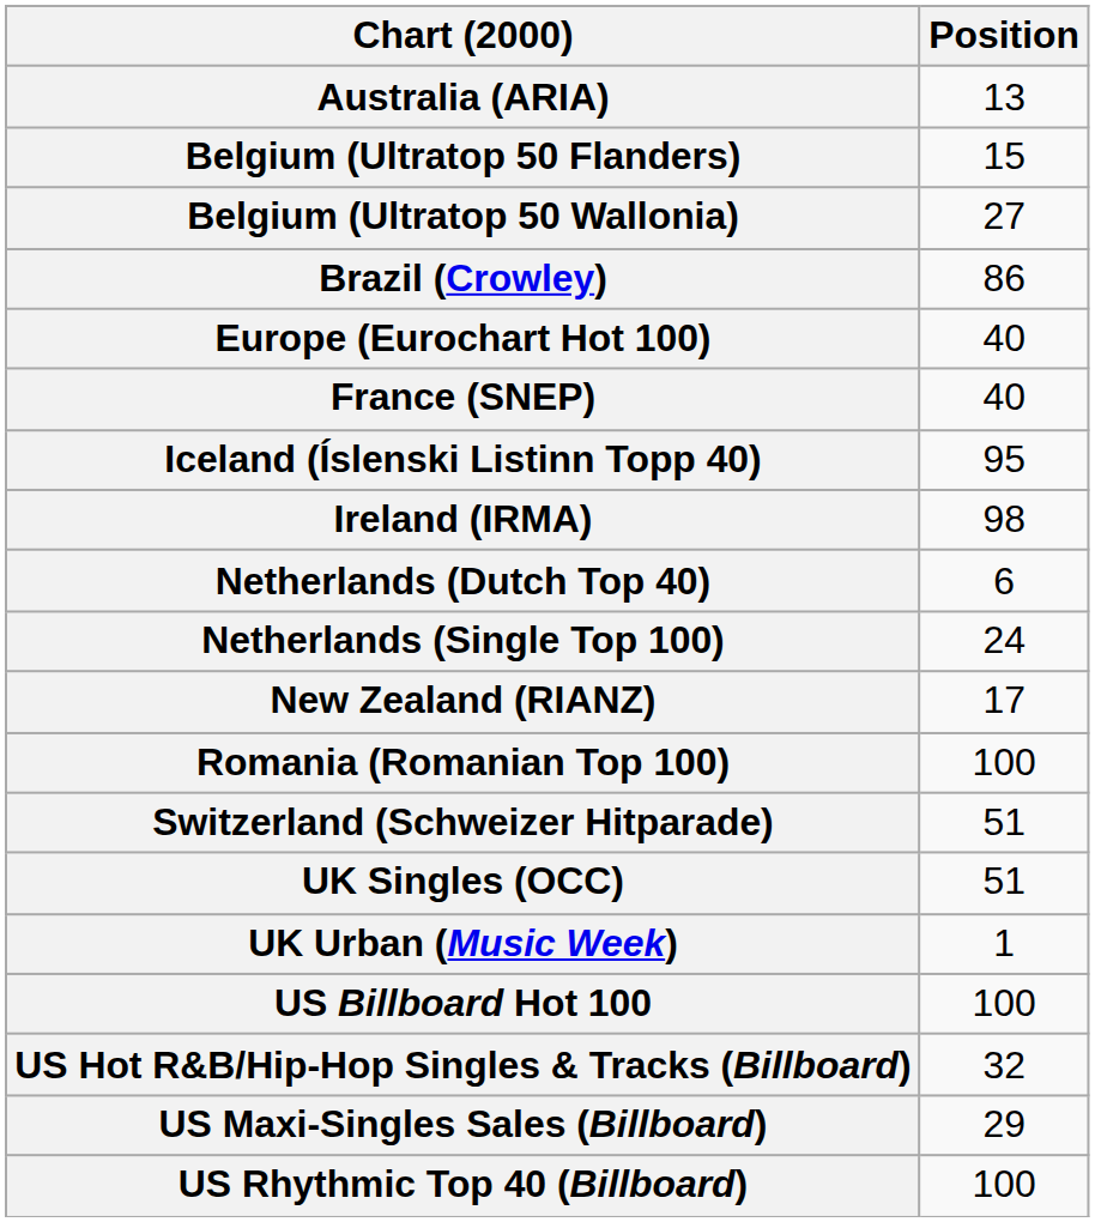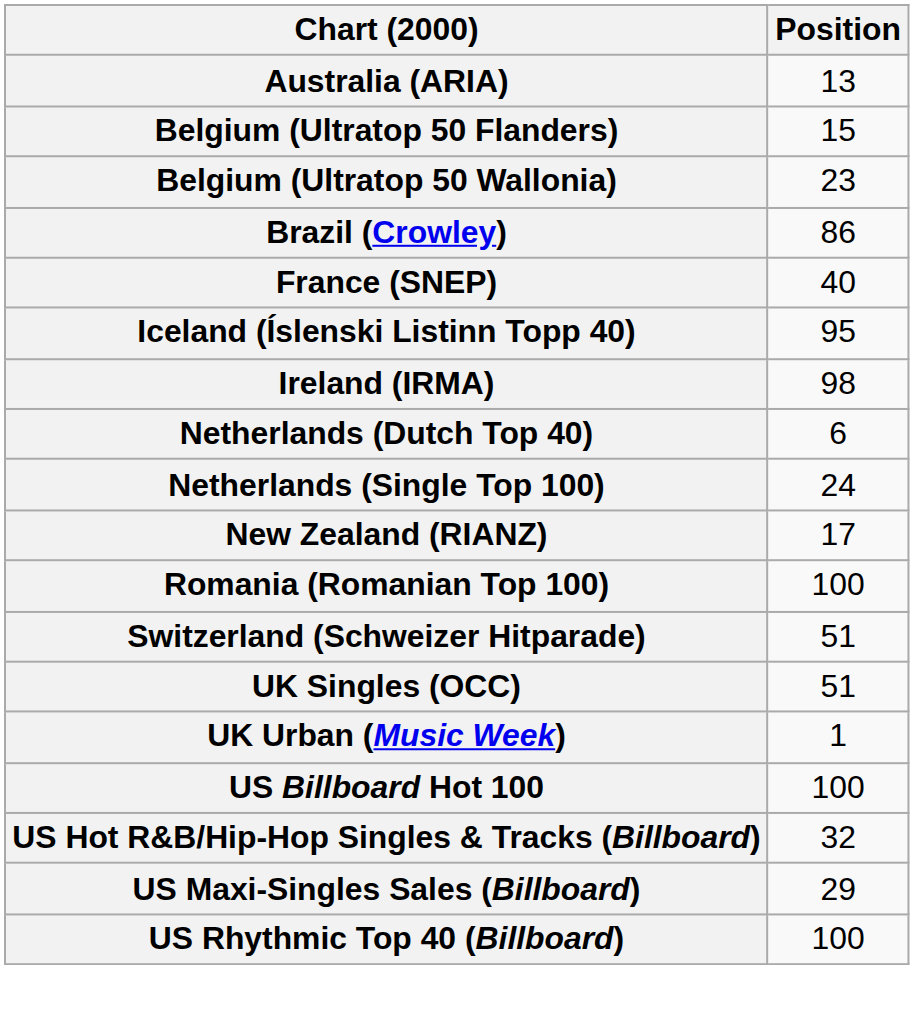 <table class="wikitable sortable plainrowheaders" style="text-align:center">
 <tr>
 <th>Chart (2000)</th>
 <th>Position</th>
 </tr>
 <tr>
 <th scope="row">Australia (ARIA)</th>
 <td>13</td>
 </tr>
 <tr>
 <th scope="row">Belgium (Ultratop 50 Flanders)</th>
 <td>15</td>
 </tr>
 <tr>
 <th scope="row">Belgium (Ultratop 50 Wallonia)</th>
-<td>27</td>
+<td>23</td>
 </tr>
 <tr>
 <th scope="row">Brazil (<a href='#'>Crowley</a>)</th>
 <td>86</td>
-</tr>
-<tr>
-<th scope="row">Europe (Eurochart Hot 100)</th>
-<td>40</td>
 </tr>
 <tr>
 <th scope="row">France (SNEP)</th>
 <td>40</td>
 </tr>
 <tr>
 <th scope="row">Iceland (Íslenski Listinn Topp 40)</th>
 <td>95</td>
 </tr>
 <tr>
 <th scope="row">Ireland (IRMA)</th>
 <td>98</td>
 </tr>
 <tr>
 <th scope="row">Netherlands (Dutch Top 40)</th>
 <td>6</td>
 </tr>
 <tr>
 <th scope="row">Netherlands (Single Top 100)</th>
 <td>24</td>
 </tr>
 <tr>
 <th scope="row">New Zealand (RIANZ)</th>
 <td>17</td>
 </tr>
 <tr>
 <th scope="row">Romania (Romanian Top 100)</th>
 <td>100</td>
 </tr>
 <tr>
 <th scope="row">Switzerland (Schweizer Hitparade)</th>
 <td>51</td>
 </tr>
 <tr>
 <th scope="row">UK Singles (OCC)</th>
 <td>51</td>
 </tr>
 <tr>
 <th scope="row">UK Urban (<em><a href='#'>Music Week</a></em>)</th>
 <td>1</td>
 </tr>
 <tr>
 <th scope="row">US <em>Billboard</em> Hot 100</th>
 <td>100</td>
 </tr>
 <tr>
 <th scope="row">US Hot R&B/Hip-Hop Singles & Tracks (<em>Billboard</em>)</th>
 <td>32</td>
 </tr>
 <tr>
 <th scope="row">US Maxi-Singles Sales (<em>Billboard</em>)</th>
 <td>29</td>
 </tr>
 <tr>
 <th scope="row">US Rhythmic Top 40 (<em>Billboard</em>)</th>
 <td>100</td>
 </tr>
 </table>
